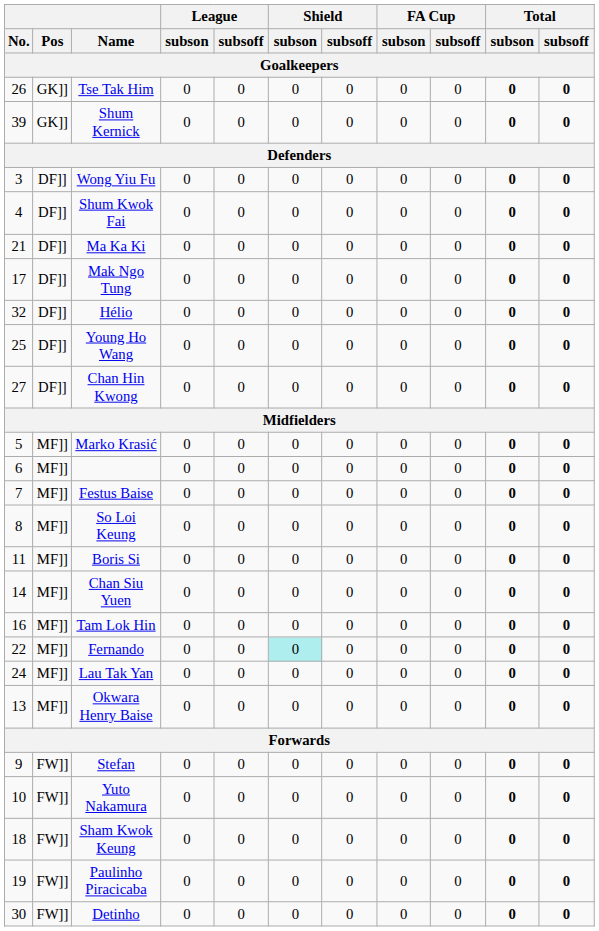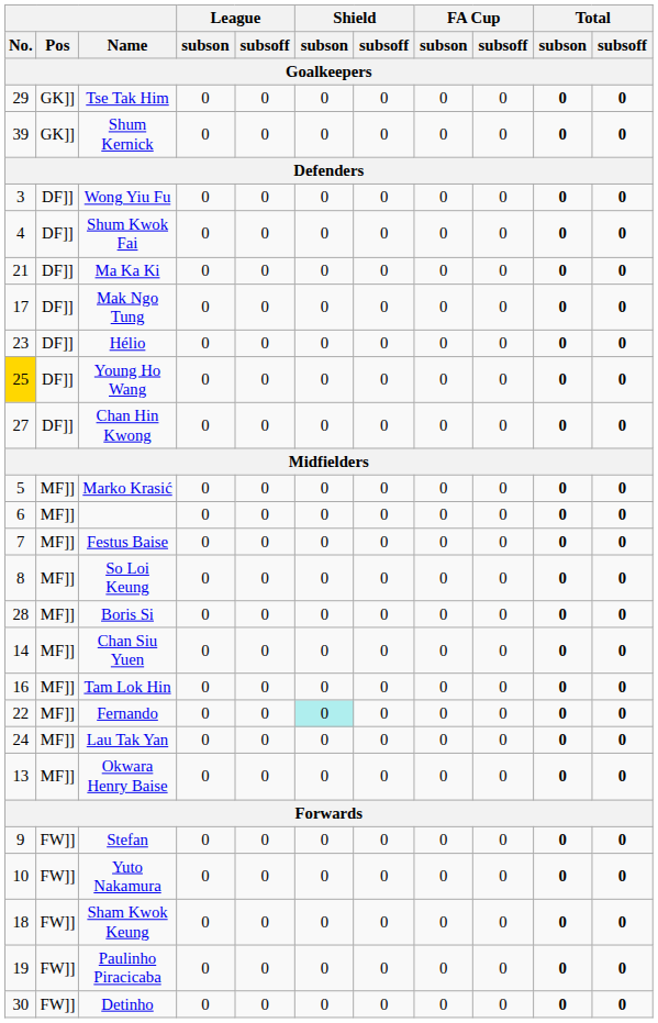 <table class="wikitable" style="font-size: 95%; text-align:center;">
 <tr>
 <th colspan=3></th>
 <th colspan=2>League</th>
 <th colspan=2>Shield</th>
 <th colspan=2>FA Cup</th>
 <th colspan=2>Total</th>
 </tr>
 <tr>
 <th width="3%">No.</th>
 <th width="3%">Pos</th>
 <th width="15%">Name</th>
 <th width=20>subson</th>
 <th width=20>subsoff</th>
 <th width=20>subson</th>
 <th width=20>subsoff</th>
 <th width=20>subson</th>
 <th width=20>subsoff</th>
 <th width=20>subson</th>
 <th width=20>subsoff</th>
 </tr>
 <tr>
 <th colspan=15>Goalkeepers</th>
 </tr>
 <tr>
-<td>26</td>
+<td>29</td>
 <td [[>GK]]</td>
 <td><a href='#'>Tse Tak Him</a></td>
 <td>0</td>
 <td>0</td>
 <td>0</td>
 <td>0</td>
 <td>0</td>
 <td>0</td>
 <td><strong>0</strong></td>
 <td><strong>0</strong></td>
 </tr>
 <tr>
 <td>39</td>
 <td [[>GK]]</td>
 <td><a href='#'>Shum Kernick</a></td>
 <td>0</td>
 <td>0</td>
 <td>0</td>
 <td>0</td>
 <td>0</td>
 <td>0</td>
 <td><strong>0</strong></td>
 <td><strong>0</strong></td>
 </tr>
 <tr>
 <th colspan=15>Defenders</th>
 </tr>
 <tr>
 <td>3</td>
 <td [[>DF]]</td>
 <td><a href='#'>Wong Yiu Fu</a></td>
 <td>0</td>
 <td>0</td>
 <td>0</td>
 <td>0</td>
 <td>0</td>
 <td>0</td>
 <td><strong>0</strong></td>
 <td><strong>0</strong></td>
 </tr>
 <tr>
 <td>4</td>
 <td [[>DF]]</td>
 <td><a href='#'>Shum Kwok Fai</a></td>
 <td>0</td>
 <td>0</td>
 <td>0</td>
 <td>0</td>
 <td>0</td>
 <td>0</td>
 <td><strong>0</strong></td>
 <td><strong>0</strong></td>
 </tr>
 <tr>
 <td>21</td>
 <td [[>DF]]</td>
 <td><a href='#'>Ma Ka Ki</a></td>
 <td>0</td>
 <td>0</td>
 <td>0</td>
 <td>0</td>
 <td>0</td>
 <td>0</td>
 <td><strong>0</strong></td>
 <td><strong>0</strong></td>
 </tr>
 <tr>
 <td>17</td>
 <td [[>DF]]</td>
 <td><a href='#'>Mak Ngo Tung</a></td>
 <td>0</td>
 <td>0</td>
 <td>0</td>
 <td>0</td>
 <td>0</td>
 <td>0</td>
 <td><strong>0</strong></td>
 <td><strong>0</strong></td>
 </tr>
 <tr>
-<td>32</td>
+<td>23</td>
 <td [[>DF]]</td>
 <td><a href='#'>Hélio</a></td>
 <td>0</td>
 <td>0</td>
 <td>0</td>
 <td>0</td>
 <td>0</td>
 <td>0</td>
 <td><strong>0</strong></td>
 <td><strong>0</strong></td>
 </tr>
 <tr>
-<td>25</td>
+<td style="background: gold;">25</td>
 <td [[>DF]]</td>
 <td><a href='#'>Young Ho Wang</a></td>
 <td>0</td>
 <td>0</td>
 <td>0</td>
 <td>0</td>
 <td>0</td>
 <td>0</td>
 <td><strong>0</strong></td>
 <td><strong>0</strong></td>
 </tr>
 <tr>
 <td>27</td>
 <td [[>DF]]</td>
 <td><a href='#'>Chan Hin Kwong</a></td>
 <td>0</td>
 <td>0</td>
 <td>0</td>
 <td>0</td>
 <td>0</td>
 <td>0</td>
 <td><strong>0</strong></td>
 <td><strong>0</strong></td>
 </tr>
 <tr>
 <th colspan=15>Midfielders</th>
 </tr>
 <tr>
 <td>5</td>
 <td [[>MF]]</td>
 <td><a href='#'>Marko Krasić</a></td>
 <td>0</td>
 <td>0</td>
 <td>0</td>
 <td>0</td>
 <td>0</td>
 <td>0</td>
 <td><strong>0</strong></td>
 <td><strong>0</strong></td>
 </tr>
 <tr>
 <td>6</td>
 <td [[>MF]]</td>
 <td><a href='#'></a></td>
 <td>0</td>
 <td>0</td>
 <td>0</td>
 <td>0</td>
 <td>0</td>
 <td>0</td>
 <td><strong>0</strong></td>
 <td><strong>0</strong></td>
 </tr>
 <tr>
 <td>7</td>
 <td [[>MF]]</td>
 <td><a href='#'>Festus Baise</a></td>
 <td>0</td>
 <td>0</td>
 <td>0</td>
 <td>0</td>
 <td>0</td>
 <td>0</td>
 <td><strong>0</strong></td>
 <td><strong>0</strong></td>
 </tr>
 <tr>
 <td>8</td>
 <td [[>MF]]</td>
 <td><a href='#'>So Loi Keung</a></td>
 <td>0</td>
 <td>0</td>
 <td>0</td>
 <td>0</td>
 <td>0</td>
 <td>0</td>
 <td><strong>0</strong></td>
 <td><strong>0</strong></td>
 </tr>
 <tr>
-<td>11</td>
+<td>28</td>
 <td [[>MF]]</td>
 <td><a href='#'>Boris Si</a></td>
 <td>0</td>
 <td>0</td>
 <td>0</td>
 <td>0</td>
 <td>0</td>
 <td>0</td>
 <td><strong>0</strong></td>
 <td><strong>0</strong></td>
 </tr>
 <tr>
 <td>14</td>
 <td [[>MF]]</td>
 <td><a href='#'>Chan Siu Yuen</a></td>
 <td>0</td>
 <td>0</td>
 <td>0</td>
 <td>0</td>
 <td>0</td>
 <td>0</td>
 <td><strong>0</strong></td>
 <td><strong>0</strong></td>
 </tr>
 <tr>
 <td>16</td>
 <td [[>MF]]</td>
 <td><a href='#'>Tam Lok Hin</a></td>
 <td>0</td>
 <td>0</td>
 <td>0</td>
 <td>0</td>
 <td>0</td>
 <td>0</td>
 <td><strong>0</strong></td>
 <td><strong>0</strong></td>
 </tr>
 <tr>
 <td>22</td>
 <td [[>MF]]</td>
 <td><a href='#'>Fernando</a></td>
 <td>0</td>
 <td>0</td>
 <td style="background: paleturquoise;">0</td>
 <td>0</td>
 <td>0</td>
 <td>0</td>
 <td><strong>0</strong></td>
 <td><strong>0</strong></td>
 </tr>
 <tr>
 <td>24</td>
 <td [[>MF]]</td>
 <td><a href='#'>Lau Tak Yan</a></td>
 <td>0</td>
 <td>0</td>
 <td>0</td>
 <td>0</td>
 <td>0</td>
 <td>0</td>
 <td><strong>0</strong></td>
 <td><strong>0</strong></td>
 </tr>
 <tr>
 <td>13</td>
 <td [[>MF]]</td>
 <td><a href='#'>Okwara Henry Baise</a></td>
 <td>0</td>
 <td>0</td>
 <td>0</td>
 <td>0</td>
 <td>0</td>
 <td>0</td>
 <td><strong>0</strong></td>
 <td><strong>0</strong></td>
 </tr>
 <tr>
 <th colspan=15>Forwards</th>
 </tr>
 <tr>
 <td>9</td>
 <td [[>FW]]</td>
 <td><a href='#'>Stefan</a></td>
 <td>0</td>
 <td>0</td>
 <td>0</td>
 <td>0</td>
 <td>0</td>
 <td>0</td>
 <td><strong>0</strong></td>
 <td><strong>0</strong></td>
 </tr>
 <tr>
 <td>10</td>
 <td [[>FW]]</td>
 <td><a href='#'>Yuto Nakamura</a></td>
 <td>0</td>
 <td>0</td>
 <td>0</td>
 <td>0</td>
 <td>0</td>
 <td>0</td>
 <td><strong>0</strong></td>
 <td><strong>0</strong></td>
 </tr>
 <tr>
 <td>18</td>
 <td [[>FW]]</td>
 <td><a href='#'>Sham Kwok Keung</a></td>
 <td>0</td>
 <td>0</td>
 <td>0</td>
 <td>0</td>
 <td>0</td>
 <td>0</td>
 <td><strong>0</strong></td>
 <td><strong>0</strong></td>
 </tr>
 <tr>
 <td>19</td>
 <td [[>FW]]</td>
 <td><a href='#'>Paulinho Piracicaba</a></td>
 <td>0</td>
 <td>0</td>
 <td>0</td>
 <td>0</td>
 <td>0</td>
 <td>0</td>
 <td><strong>0</strong></td>
 <td><strong>0</strong></td>
 </tr>
 <tr>
 <td>30</td>
 <td [[>FW]]</td>
 <td><a href='#'>Detinho</a></td>
 <td>0</td>
 <td>0</td>
 <td>0</td>
 <td>0</td>
 <td>0</td>
 <td>0</td>
 <td><strong>0</strong></td>
 <td><strong>0</strong></td>
 </tr>
 </table>
